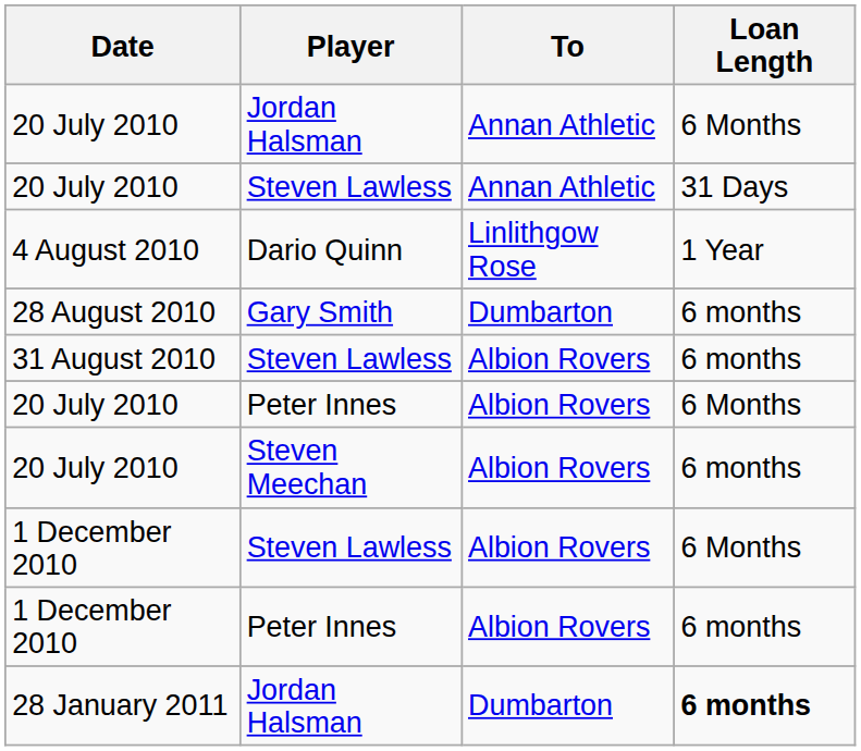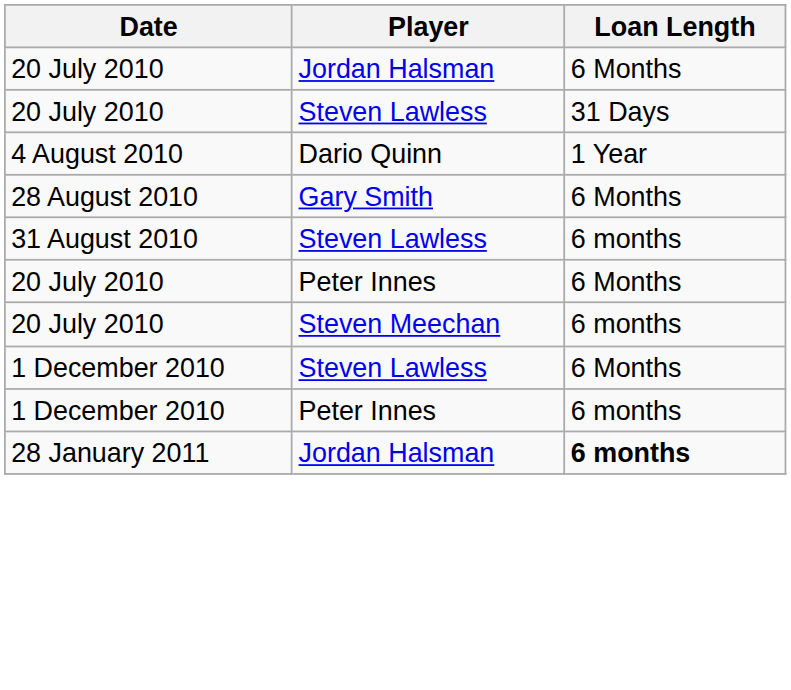 <table class="wikitable" style="font-size:95%; width:50%">
 <tr>
 <th>Date</th>
 <th>Player</th>
-<th>To</th>
 <th>Loan Length</th>
 </tr>
 <tr>
 <td>20 July 2010</td>
 <td> <a href='#'>Jordan Halsman</a></td>
-<td> <a href='#'>Annan Athletic</a></td>
 <td>6 Months</td>
 </tr>
 <tr>
 <td>20 July 2010</td>
 <td> <a href='#'>Steven Lawless</a></td>
-<td> <a href='#'>Annan Athletic</a></td>
 <td>31 Days</td>
 </tr>
 <tr>
 <td>4 August 2010</td>
 <td> Dario Quinn</td>
-<td> <a href='#'>Linlithgow Rose</a></td>
 <td>1 Year</td>
 </tr>
 <tr>
 <td>28 August 2010</td>
 <td> <a href='#'>Gary Smith</a></td>
-<td> <a href='#'>Dumbarton</a></td>
-<td>6 months</td>
+<td>6 Months</td>
 </tr>
 <tr>
 <td>31 August 2010</td>
 <td> <a href='#'>Steven Lawless</a></td>
-<td> <a href='#'>Albion Rovers</a></td>
 <td>6 months</td>
 </tr>
 <tr>
 <td>20 July 2010</td>
 <td> Peter Innes</td>
-<td> <a href='#'>Albion Rovers</a></td>
 <td>6 Months</td>
 </tr>
 <tr>
 <td>20 July 2010</td>
 <td> <a href='#'>Steven Meechan</a></td>
-<td> <a href='#'>Albion Rovers</a></td>
 <td>6 months</td>
 </tr>
 <tr>
 <td>1 December 2010</td>
 <td> <a href='#'>Steven Lawless</a></td>
-<td> <a href='#'>Albion Rovers</a></td>
 <td>6 Months</td>
 </tr>
 <tr>
 <td>1 December 2010</td>
 <td> Peter Innes</td>
-<td> <a href='#'>Albion Rovers</a></td>
 <td>6 months</td>
 </tr>
 <tr>
 <td>28 January 2011</td>
 <td> <a href='#'>Jordan Halsman</a></td>
-<td> <a href='#'>Dumbarton</a></td>
 <td><strong>6 months</strong></td>
 </tr>
 </table>
